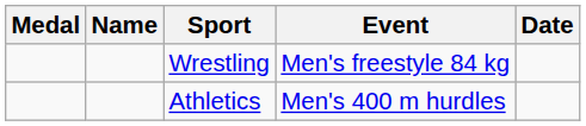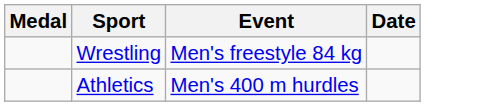 <table class="wikitable sortable" style="font-size: 95%;">
 <tr>
 <th>Medal</th>
-<th>Name</th>
 <th>Sport</th>
 <th>Event</th>
 <th>Date</th>
 </tr>
 <tr>
-<td></td>
 <td></td>
 <td><a href='#'>Wrestling</a></td>
 <td><a href='#'>Men's freestyle 84 kg</a></td>
 <td></td>
 </tr>
 <tr>
 <td></td>
-<td></td>
 <td><a href='#'>Athletics</a></td>
 <td><a href='#'>Men's 400 m hurdles</a></td>
 <td></td>
 </tr>
 </table>
